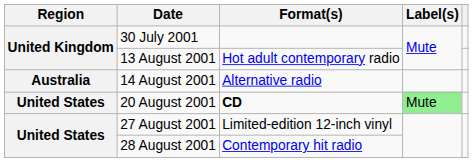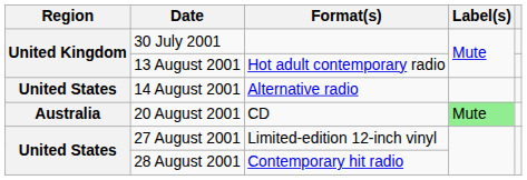 <table class="wikitable plainrowheaders">
 <tr>
 <th scope="col">Region</th>
 <th scope="col">Date</th>
 <th scope="col">Format(s)</th>
 <th scope="col">Label(s)</th>
 <th scope="col"></th>
 </tr>
 <tr>
 <th scope="row" rowspan="2">United Kingdom</th>
 <td>30 July 2001</td>
 <td></td>
 <td rowspan="2"><a href='#'>Mute</a></td>
 <td></td>
 </tr>
 <tr>
 <td>13 August 2001</td>
 <td><a href='#'>Hot adult contemporary</a> radio</td>
 <td></td>
 </tr>
 <tr>
-<th scope="row">Australia</th>
+<th scope="row">United States</th>
 <td>14 August 2001</td>
 <td><a href='#'>Alternative radio</a></td>
 <td></td>
 <td></td>
 </tr>
 <tr>
-<th scope="row">United States</th>
+<th scope="row">Australia</th>
 <td>20 August 2001</td>
-<td><strong>CD</strong></td>
+<td>CD</td>
 <td style="background: lightgreen;">Mute</td>
 <td></td>
 </tr>
 <tr>
 <th scope="row" rowspan="2">United States</th>
 <td>27 August 2001</td>
 <td>Limited-edition 12-inch vinyl</td>
 <td rowspan="2"></td>
 <td rowspan="2"></td>
 </tr>
 <tr>
 <td>28 August 2001</td>
 <td><a href='#'>Contemporary hit radio</a></td>
 </tr>
 </table>
